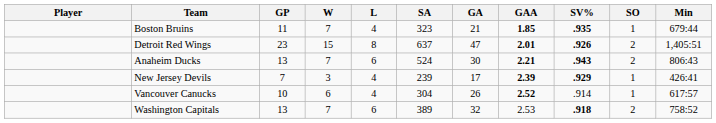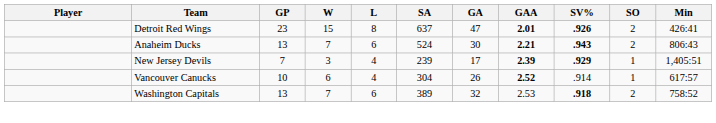 <table style="border: 1px solid; padding: 3px; border-spacing:0; text-align: center;" class="wikitable sortable">
 <tr>
 <th style="width:12em">Player</th>
 <th style="width:12em">Team</th>
 <th style="width:4em">GP</th>
 <th style="width:4em">W</th>
 <th style="width:4em">L</th>
 <th style="width:5em">SA</th>
 <th style="width:4em">GA</th>
 <th style="width:5em">GAA</th>
 <th style="width:5em">SV%</th>
 <th style="width:4em">SO</th>
 <th style="width:5em">Min</th>
 </tr>
 <tr>
 <td align=left></td>
-<td align=left>Boston Bruins</td>
-<td>11</td>
-<td>7</td>
-<td>4</td>
-<td>323</td>
-<td>21</td>
-<td><strong>1.85</strong></td>
-<td><strong>.935</strong></td>
-<td>1</td>
-<td>679:44</td>
-</tr>
-<tr>
-<td align=left></td>
 <td align=left>Detroit Red Wings</td>
 <td>23</td>
 <td>15</td>
 <td>8</td>
 <td>637</td>
 <td>47</td>
 <td><strong>2.01</strong></td>
 <td><strong>.926</strong></td>
 <td>2</td>
-<td>1,405:51</td>
+<td>426:41</td>
 </tr>
 <tr>
 <td align=left></td>
 <td align=left>Anaheim Ducks</td>
 <td>13</td>
 <td>7</td>
 <td>6</td>
 <td>524</td>
 <td>30</td>
 <td><strong>2.21</strong></td>
 <td><strong>.943</strong></td>
 <td>2</td>
 <td>806:43</td>
 </tr>
 <tr>
 <td align=left></td>
 <td align=left>New Jersey Devils</td>
 <td>7</td>
 <td>3</td>
 <td>4</td>
 <td>239</td>
 <td>17</td>
 <td><strong>2.39</strong></td>
 <td><strong>.929</strong></td>
 <td>1</td>
-<td>426:41</td>
+<td>1,405:51</td>
 </tr>
 <tr>
 <td align=left></td>
 <td align=left>Vancouver Canucks</td>
 <td>10</td>
 <td>6</td>
 <td>4</td>
 <td>304</td>
 <td>26</td>
 <td><strong>2.52</strong></td>
 <td>.914</td>
 <td>1</td>
 <td>617:57</td>
 </tr>
 <tr>
 <td align=left></td>
 <td align=left>Washington Capitals</td>
 <td>13</td>
 <td>7</td>
 <td>6</td>
 <td>389</td>
 <td>32</td>
 <td>2.53</td>
 <td><strong>.918</strong></td>
 <td>2</td>
 <td>758:52</td>
 </tr>
 </table>
